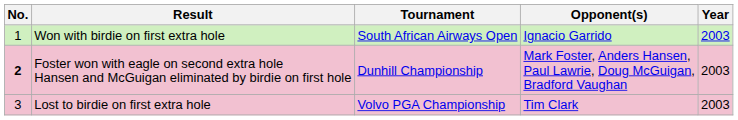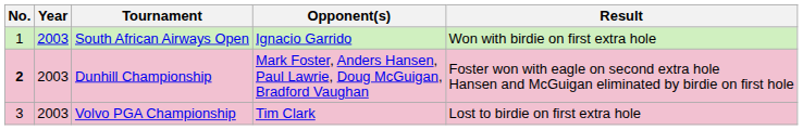 <table class="wikitable" style="font-size:95%;">
 <tr>
 <th>No.</th>
-<th>Result</th>
+<th>Year</th>
 <th>Tournament</th>
 <th>Opponent(s)</th>
-<th>Year</th>
+<th>Result</th>
 </tr>
 <tr style="background:#D0F0C0;">
 <td align=center>1</td>
-<td>Won with birdie on first extra hole</td>
+<td><a href='#'>2003</a></td>
 <td><a href='#'>South African Airways Open</a></td>
 <td> <a href='#'>Ignacio Garrido</a></td>
-<td><a href='#'>2003</a></td>
+<td>Won with birdie on first extra hole</td>
 </tr>
 <tr style="background:#F2C1D1;">
 <td align=center><strong>2</strong></td>
-<td>Foster won with eagle on second extra hole<br>Hansen and McGuigan eliminated by birdie on first hole</td>
+<td>2003</td>
 <td><a href='#'>Dunhill Championship</a></td>
 <td> <a href='#'>Mark Foster</a>,  <a href='#'>Anders Hansen</a>,<br> <a href='#'>Paul Lawrie</a>,  <a href='#'>Doug McGuigan</a>,<br> <a href='#'>Bradford Vaughan</a></td>
-<td>2003</td>
+<td>Foster won with eagle on second extra hole<br>Hansen and McGuigan eliminated by birdie on first hole</td>
 </tr>
 <tr style="background:#F2C1D1;">
 <td align=center>3</td>
-<td>Lost to birdie on first extra hole</td>
+<td>2003</td>
 <td><a href='#'>Volvo PGA Championship</a></td>
 <td> <a href='#'>Tim Clark</a></td>
-<td>2003</td>
+<td>Lost to birdie on first extra hole</td>
 </tr>
 </table>
